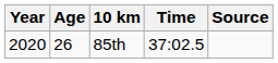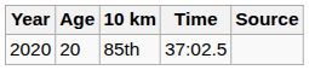 <table class="wikitable">
 <tr>
 <th>Year</th>
 <th>Age</th>
 <th>10 km</th>
 <th>Time</th>
 <th>Source</th>
 </tr>
 <tr>
 <td>2020</td>
-<td>26</td>
+<td>20</td>
 <td>85th</td>
 <td>37:02.5</td>
 <td></td>
 </tr>
 </table>
